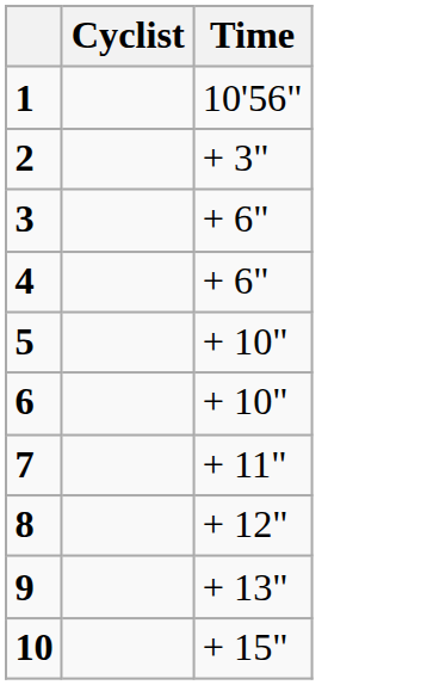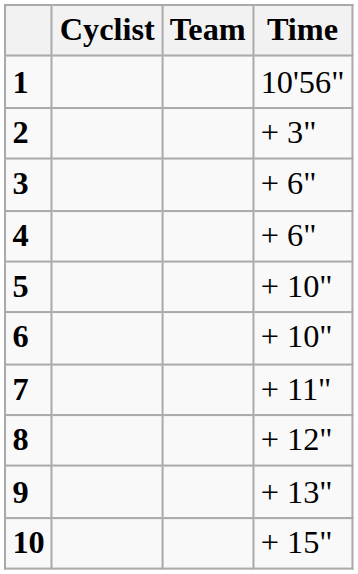 <table class="wikitable">
 <tr>
 <th></th>
 <th>Cyclist</th>
+<th>Team</th>
 <th>Time</th>
 </tr>
 <tr>
 <td><strong>1</strong></td>
+<td></td>
 <td></td>
 <td>10'56"</td>
 </tr>
 <tr>
 <td><strong>2</strong></td>
 <td></td>
+<td></td>
 <td>+ 3"</td>
 </tr>
 <tr>
 <td><strong>3</strong></td>
+<td></td>
 <td></td>
 <td>+ 6"</td>
 </tr>
 <tr>
 <td><strong>4</strong></td>
 <td></td>
+<td></td>
 <td>+ 6"</td>
 </tr>
 <tr>
 <td><strong>5</strong></td>
+<td></td>
 <td></td>
 <td>+ 10"</td>
 </tr>
 <tr>
 <td><strong>6</strong></td>
 <td></td>
+<td></td>
 <td>+ 10"</td>
 </tr>
 <tr>
 <td><strong>7</strong></td>
+<td></td>
 <td></td>
 <td>+ 11"</td>
 </tr>
 <tr>
 <td><strong>8</strong></td>
 <td></td>
+<td></td>
 <td>+ 12"</td>
 </tr>
 <tr>
 <td><strong>9</strong></td>
+<td></td>
 <td></td>
 <td>+ 13"</td>
 </tr>
 <tr>
 <td><strong>10</strong></td>
 <td></td>
+<td></td>
 <td>+ 15"</td>
 </tr>
 </table>
